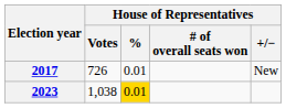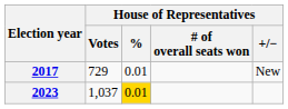 <table class="wikitable">
 <tr>
 <th rowspan="2">Election year</th>
 <th colspan="4">House of Representatives</th>
 </tr>
 <tr>
 <th>Votes</th>
 <th>%</th>
 <th># of <br> overall seats won</th>
 <th>+/−</th>
 </tr>
 <tr>
 <th><a href='#'>2017</a></th>
-<td>726</td>
+<td>729</td>
 <td>0.01</td>
 <td></td>
 <td>New</td>
 </tr>
 <tr>
 <th><a href='#'>2023</a></th>
-<td>1,038</td>
+<td>1,037</td>
 <td style="background: gold;">0.01</td>
 <td></td>
 <td></td>
 </tr>
 </table>
